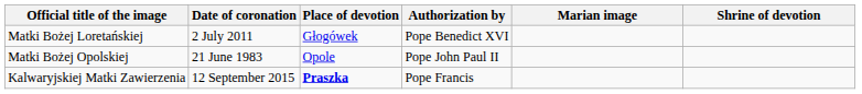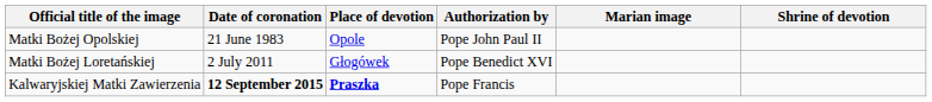 <table class="wikitable sortable">
 <tr>
 <th>Official title of the image</th>
 <th data-sort-type="date">Date of coronation</th>
 <th>Place of devotion</th>
 <th>Authorization by</th>
 <th width=200px class=unsortable>Marian image</th>
 <th width=200px class=unsortable>Shrine of devotion</th>
 </tr>
 <tr>
+<td>Matki Bożej Opolskiej</td>
+<td>21 June 1983</td>
+<td><a href='#'>Opole</a></td>
+<td>Pope John Paul II</td>
+<td></td>
+<td></td>
+</tr>
+<tr>
 <td>Matki Bożej Loretańskiej</td>
 <td>2 July 2011</td>
 <td><a href='#'>Głogówek</a></td>
 <td>Pope Benedict XVI</td>
 <td></td>
 <td></td>
 </tr>
 <tr>
-<td>Matki Bożej Opolskiej</td>
-<td>21 June 1983</td>
-<td><a href='#'>Opole</a></td>
-<td>Pope John Paul II</td>
-<td></td>
-<td></td>
-</tr>
-<tr>
 <td>Kalwaryjskiej Matki Zawierzenia</td>
-<td>12 September 2015</td>
+<td><strong>12 September 2015</strong></td>
 <td><strong><a href='#'>Praszka</a></strong></td>
 <td>Pope Francis</td>
 <td></td>
 <td></td>
 </tr>
 </table>
